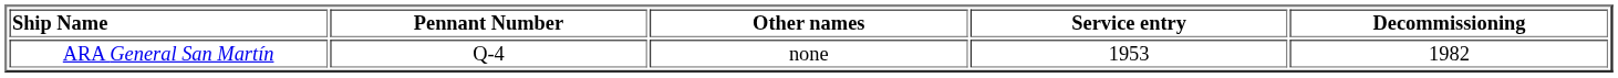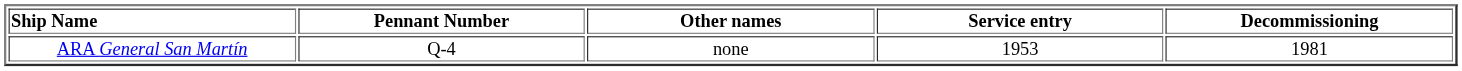 <table width="100%" border="2">
 <tr>
 <th width="16%" align="left">Ship Name</th>
 <th width="16%" align="center">Pennant Number</th>
 <th width="16%" align="center">Other names</th>
 <th width="16%" align="center">Service entry</th>
 <th width="16%" align="center">Decommissioning</th>
 </tr>
 <tr>
 <td align="center"><a href='#'>ARA <em>General San Martín</em></a></td>
 <td align="center">Q-4</td>
 <td align="center">none</td>
 <td align="center">1953</td>
-<td align="center">1982</td>
+<td align="center">1981</td>
 </tr>
 </table>
